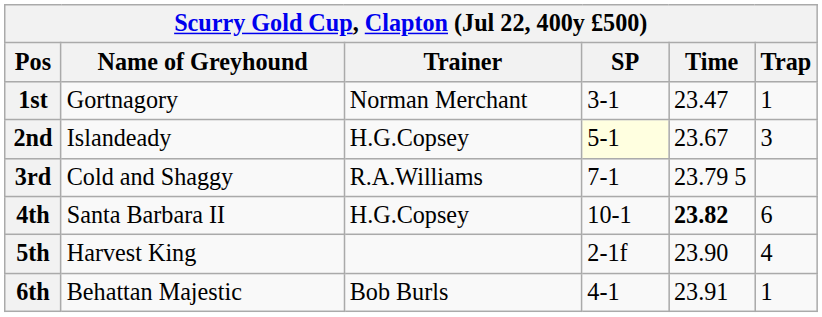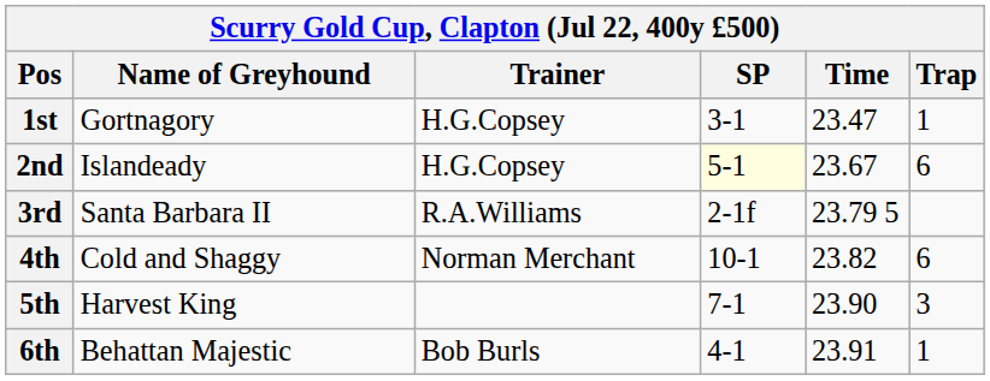 <table class="wikitable">
 <tr>
 <th colspan="6"><a href='#'>Scurry Gold Cup</a>, <a href='#'>Clapton</a> (Jul 22, 400y £500)</th>
 </tr>
 <tr>
 <th width=30>Pos</th>
 <th width=180>Name of Greyhound</th>
 <th width=150>Trainer</th>
 <th width=50>SP</th>
 <th width=50>Time</th>
 <th width=30>Trap</th>
 </tr>
 <tr>
 <th>1st</th>
 <td>Gortnagory</td>
-<td>Norman Merchant</td>
+<td>H.G.Copsey</td>
 <td>3-1</td>
 <td>23.47</td>
 <td>1</td>
 </tr>
 <tr>
 <th>2nd</th>
 <td>Islandeady</td>
 <td>H.G.Copsey</td>
 <td style="background: lightyellow;">5-1</td>
 <td>23.67</td>
-<td>3</td>
+<td>6</td>
 </tr>
 <tr>
 <th>3rd</th>
-<td>Cold and Shaggy</td>
+<td>Santa Barbara II</td>
 <td>R.A.Williams</td>
-<td>7-1</td>
+<td>2-1f</td>
 <td>23.79	5</td>
 </tr>
 <tr>
 <th>4th</th>
-<td>Santa Barbara II</td>
-<td>H.G.Copsey</td>
+<td>Cold and Shaggy</td>
+<td>Norman Merchant</td>
 <td>10-1</td>
-<td><strong>23.82</strong></td>
+<td>23.82</td>
 <td>6</td>
 </tr>
 <tr>
 <th>5th</th>
 <td>Harvest King</td>
 <td></td>
-<td>2-1f</td>
+<td>7-1</td>
 <td>23.90</td>
-<td>4</td>
+<td>3</td>
 </tr>
 <tr>
 <th>6th</th>
 <td>Behattan Majestic</td>
 <td>Bob Burls</td>
 <td>4-1</td>
 <td>23.91</td>
 <td>1</td>
 </tr>
 </table>
